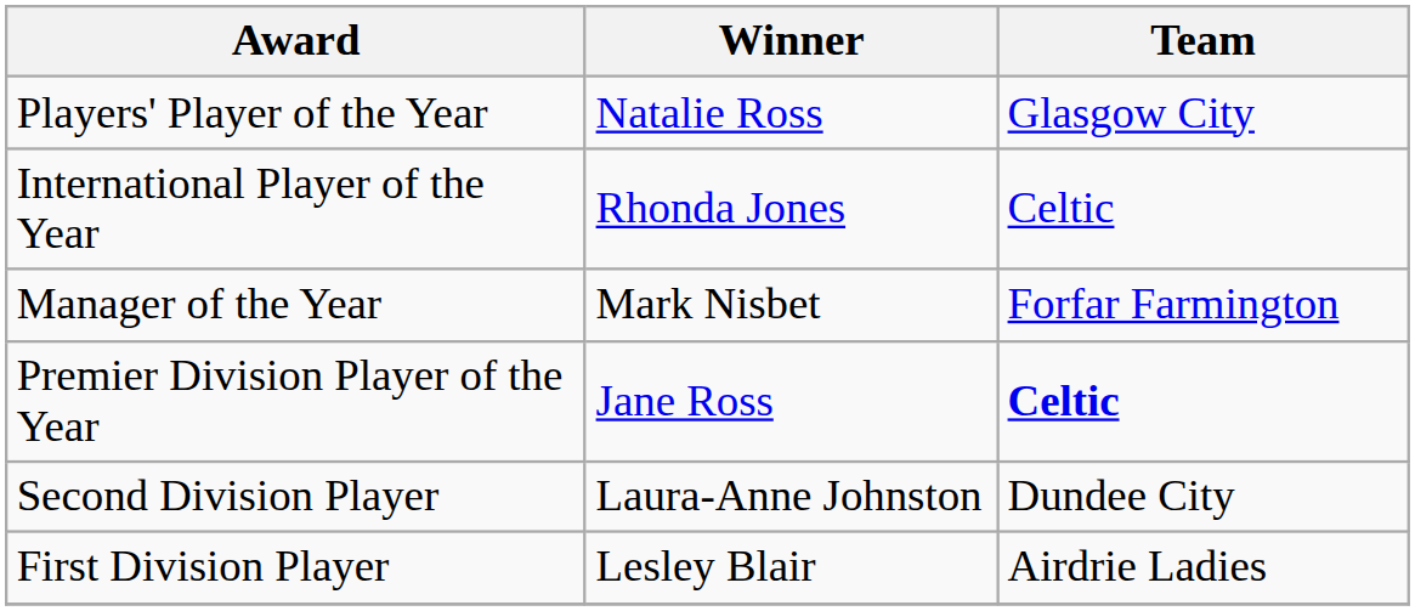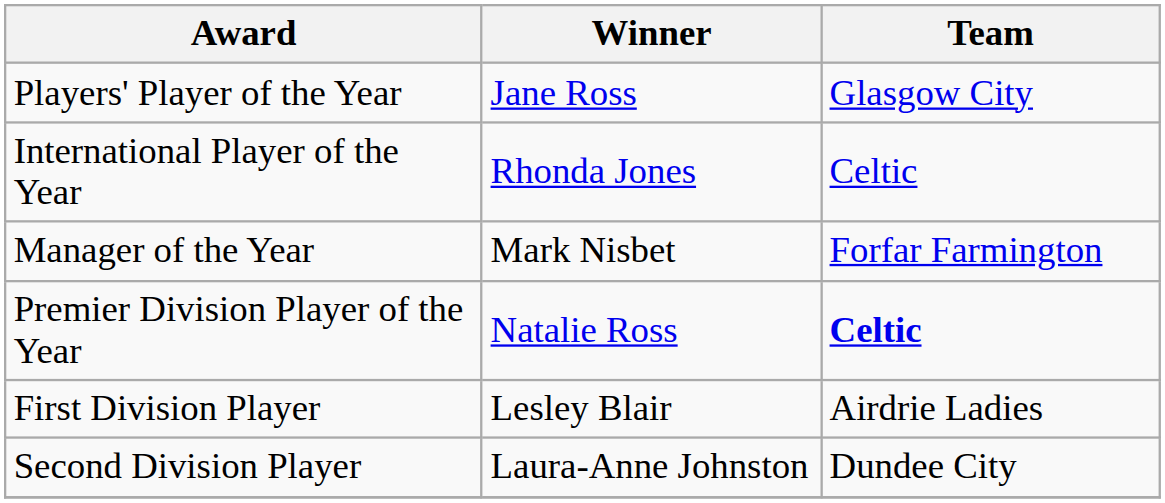 <table class="wikitable">
 <tr>
 <th width=200>Award</th>
 <th width=140>Winner</th>
 <th width=140>Team</th>
 </tr>
 <tr>
 <td>Players' Player of the Year</td>
-<td><a href='#'>Natalie Ross</a></td>
+<td><a href='#'>Jane Ross</a></td>
 <td><a href='#'>Glasgow City</a></td>
 </tr>
 <tr>
 <td>International Player of the Year</td>
 <td><a href='#'>Rhonda Jones</a></td>
 <td><a href='#'>Celtic</a></td>
 </tr>
 <tr>
 <td>Manager of the Year</td>
 <td>Mark Nisbet</td>
 <td><a href='#'>Forfar Farmington</a></td>
 </tr>
 <tr>
 <td>Premier Division Player of the Year</td>
-<td><a href='#'>Jane Ross</a></td>
+<td><a href='#'>Natalie Ross</a></td>
 <td><strong><a href='#'>Celtic</a></strong></td>
+</tr>
+<tr>
+<td>First Division Player</td>
+<td>Lesley Blair</td>
+<td>Airdrie Ladies</td>
 </tr>
 <tr>
 <td>Second Division Player</td>
 <td>Laura-Anne Johnston</td>
 <td>Dundee City</td>
 </tr>
 <tr>
-<td>First Division Player</td>
-<td>Lesley Blair</td>
-<td>Airdrie Ladies</td>
-</tr>
-<tr>
 </tr>
 </table>
